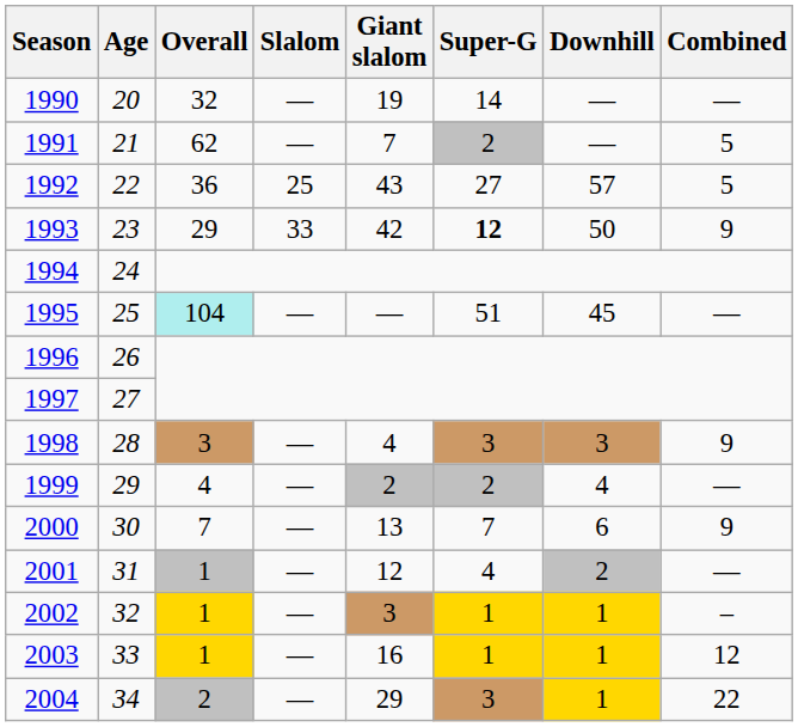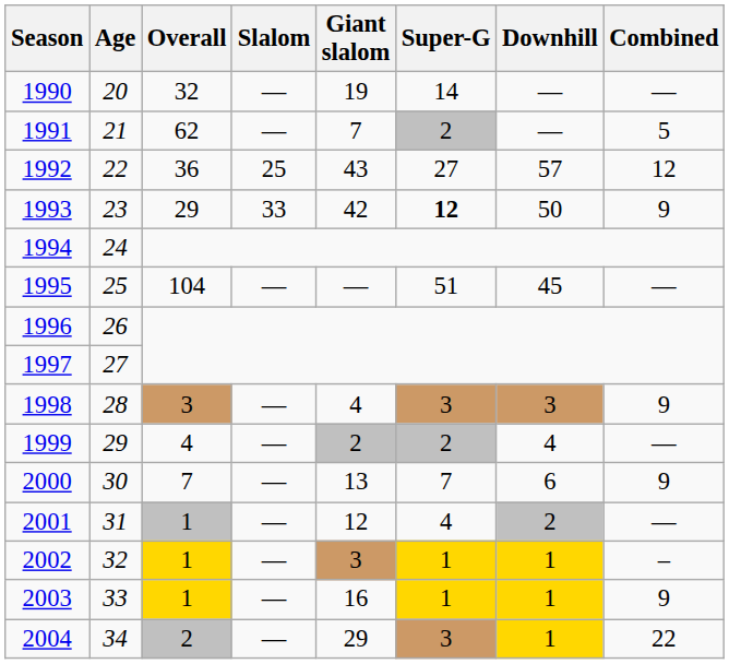 <table class=wikitable style="text-align:center">
 <tr>
 <th>Season</th>
 <th>Age</th>
 <th>Overall</th>
 <th>Slalom</th>
 <th>Giant<br>slalom</th>
 <th>Super-G</th>
 <th>Downhill</th>
 <th>Combined</th>
 </tr>
 <tr>
 <td><a href='#'>1990</a></td>
 <td><em>20</em></td>
 <td>32</td>
 <td>—</td>
 <td>19</td>
 <td>14</td>
 <td>—</td>
 <td>—</td>
 </tr>
 <tr>
 <td><a href='#'>1991</a></td>
 <td><em>21</em></td>
 <td>62</td>
 <td>—</td>
 <td>7</td>
 <td bgcolor="silver">2</td>
 <td>—</td>
 <td>5</td>
 </tr>
 <tr>
 <td><a href='#'>1992</a></td>
 <td><em>22</em></td>
 <td>36</td>
 <td>25</td>
 <td>43</td>
 <td>27</td>
 <td>57</td>
-<td>5</td>
+<td>12</td>
 </tr>
 <tr>
 <td><a href='#'>1993</a></td>
 <td><em>23</em></td>
 <td>29</td>
 <td>33</td>
 <td>42</td>
 <td><strong>12</strong></td>
 <td>50</td>
 <td>9</td>
 </tr>
 <tr>
 <td><a href='#'>1994</a></td>
 <td><em>24</em></td>
 <td colspan=6></td>
 </tr>
 <tr>
 <td><a href='#'>1995</a></td>
 <td><em>25</em></td>
-<td style="background: paleturquoise;">104</td>
+<td>104</td>
 <td>—</td>
 <td>—</td>
 <td>51</td>
 <td>45</td>
 <td>—</td>
 </tr>
 <tr>
 <td><a href='#'>1996</a></td>
 <td><em>26</em></td>
 <td rowspan=2 colspan=6></td>
 </tr>
 <tr>
 <td><a href='#'>1997</a></td>
 <td><em>27</em></td>
 </tr>
 <tr>
 <td><a href='#'>1998</a></td>
 <td><em>28</em></td>
 <td bgcolor="cc9966">3</td>
 <td>—</td>
 <td>4</td>
 <td bgcolor="cc9966">3</td>
 <td bgcolor="cc9966">3</td>
 <td>9</td>
 </tr>
 <tr>
 <td><a href='#'>1999</a></td>
 <td><em>29</em></td>
 <td>4</td>
 <td>—</td>
 <td bgcolor="silver">2</td>
 <td bgcolor="silver">2</td>
 <td>4</td>
 <td>—</td>
 </tr>
 <tr>
 <td><a href='#'>2000</a></td>
 <td><em>30</em></td>
 <td>7</td>
 <td>—</td>
 <td>13</td>
 <td>7</td>
 <td>6</td>
 <td>9</td>
 </tr>
 <tr>
 <td><a href='#'>2001</a></td>
 <td><em>31</em></td>
 <td bgcolor="silver">1</td>
 <td>—</td>
 <td>12</td>
 <td>4</td>
 <td bgcolor="silver">2</td>
 <td>—</td>
 </tr>
 <tr>
 <td><a href='#'>2002</a></td>
 <td><em>32</em></td>
 <td bgcolor="gold">1</td>
 <td>—</td>
 <td bgcolor="cc9966">3</td>
 <td bgcolor="gold">1</td>
 <td bgcolor="gold">1</td>
 <td>–</td>
 </tr>
 <tr>
 <td><a href='#'>2003</a></td>
 <td><em>33</em></td>
 <td bgcolor="gold">1</td>
 <td>—</td>
 <td>16</td>
 <td bgcolor="gold">1</td>
 <td bgcolor="gold">1</td>
-<td>12</td>
+<td>9</td>
 </tr>
 <tr>
 <td><a href='#'>2004</a></td>
 <td><em>34</em></td>
 <td bgcolor="silver">2</td>
 <td>—</td>
 <td>29</td>
 <td bgcolor="cc9966">3</td>
 <td bgcolor="gold">1</td>
 <td>22</td>
 </tr>
 </table>
